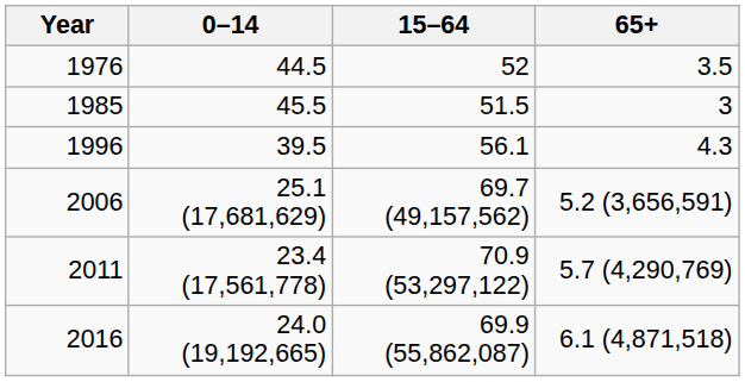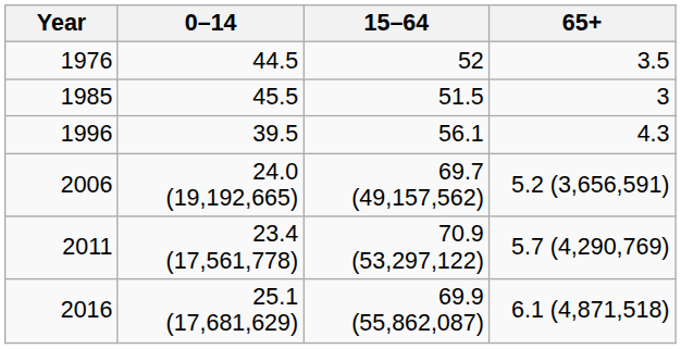 <table class="wikitable sortable">
 <tr>
 <th width="70">Year</th>
 <th width="120">0–14</th>
 <th width="120">15–64</th>
 <th width="120">65+</th>
 </tr>
 <tr>
 <td align="right">1976</td>
 <td align="right">44.5</td>
 <td align="right">52</td>
 <td align="right">3.5</td>
 </tr>
 <tr>
 <td align="right">1985</td>
 <td align="right">45.5</td>
 <td align="right">51.5</td>
 <td align="right">3</td>
 </tr>
 <tr>
 <td align="right">1996</td>
 <td align="right">39.5</td>
 <td align="right">56.1</td>
 <td align="right">4.3</td>
 </tr>
 <tr>
 <td align="right">2006</td>
-<td align="right">25.1 (17,681,629)</td>
+<td align="right">24.0 (19,192,665)</td>
 <td align="right">69.7 (49,157,562)</td>
 <td align="right">5.2 (3,656,591)</td>
 </tr>
 <tr>
 <td align="right">2011</td>
 <td align="right">23.4 (17,561,778)</td>
 <td align="right">70.9 (53,297,122)</td>
 <td align="right">5.7 (4,290,769)</td>
 </tr>
 <tr>
 <td align="right">2016</td>
-<td align="right">24.0 (19,192,665)</td>
+<td align="right">25.1 (17,681,629)</td>
 <td align="right">69.9 (55,862,087)</td>
 <td align="right">6.1 (4,871,518)</td>
 </tr>
 </table>
